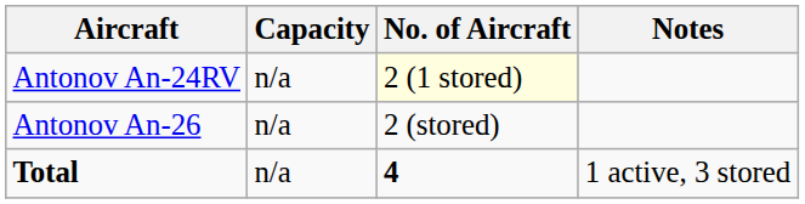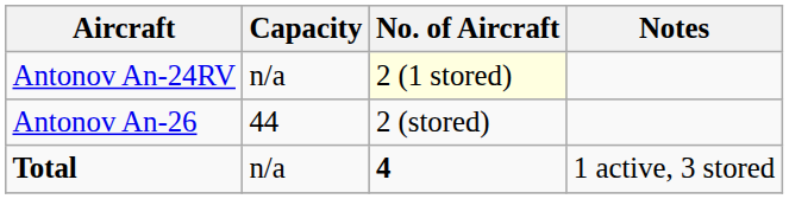 <table class="wikitable">
 <tr>
 <th>Aircraft</th>
 <th>Capacity</th>
 <th>No. of Aircraft</th>
 <th>Notes</th>
 </tr>
 <tr>
 <td><a href='#'>Antonov An-24RV</a></td>
 <td>n/a</td>
 <td style="background: lightyellow;">2 (1 stored)</td>
 <td></td>
 </tr>
 <tr>
 <td><a href='#'>Antonov An-26</a></td>
-<td>n/a</td>
+<td>44</td>
 <td>2 (stored)</td>
 <td></td>
 </tr>
 <tr>
 <td><strong>Total</strong></td>
 <td>n/a</td>
 <td><strong>4</strong></td>
 <td>1 active, 3 stored</td>
 </tr>
 </table>
